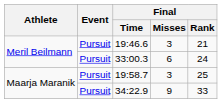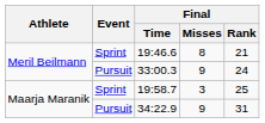 <table class="wikitable">
 <tr>
 <th rowspan="2">Athlete</th>
 <th rowspan="2">Event</th>
 <th colspan="3">Final</th>
 </tr>
 <tr>
 <th>Time</th>
 <th>Misses</th>
 <th>Rank</th>
 </tr>
 <tr>
 <td rowspan="2"><a href='#'>Meril Beilmann</a></td>
-<td><a href='#'>Pursuit</a></td>
+<td><a href='#'>Sprint</a></td>
 <td align="center">19:46.6</td>
-<td align="center">3</td>
+<td align="center">8</td>
 <td align="center">21</td>
 </tr>
 <tr>
 <td><a href='#'>Pursuit</a></td>
 <td align="center">33:00.3</td>
-<td align="center">6</td>
+<td align="center">9</td>
 <td align="center">24</td>
 </tr>
 <tr>
 <td rowspan="2">Maarja Maranik</td>
-<td><a href='#'>Pursuit</a></td>
+<td><a href='#'>Sprint</a></td>
 <td align="center">19:58.7</td>
 <td align="center">3</td>
 <td align="center">25</td>
 </tr>
 <tr>
 <td><a href='#'>Pursuit</a></td>
 <td align="center">34:22.9</td>
 <td align="center">9</td>
-<td align="center">33</td>
+<td align="center">31</td>
 </tr>
 </table>
